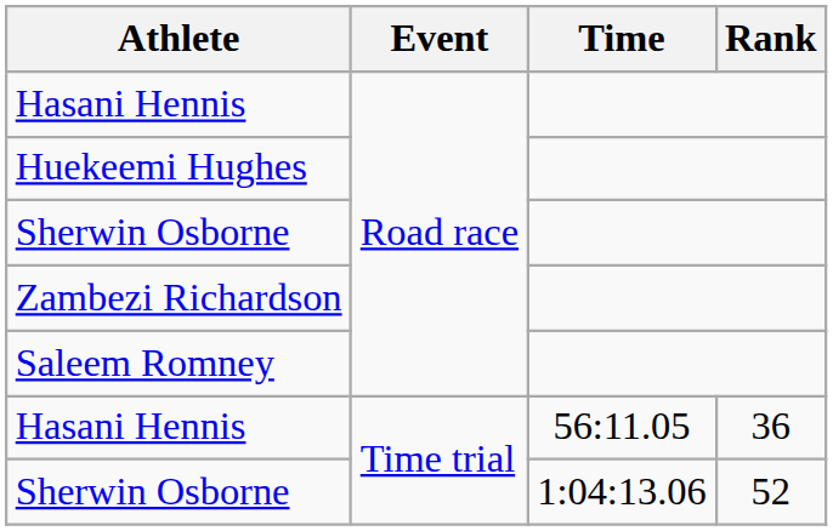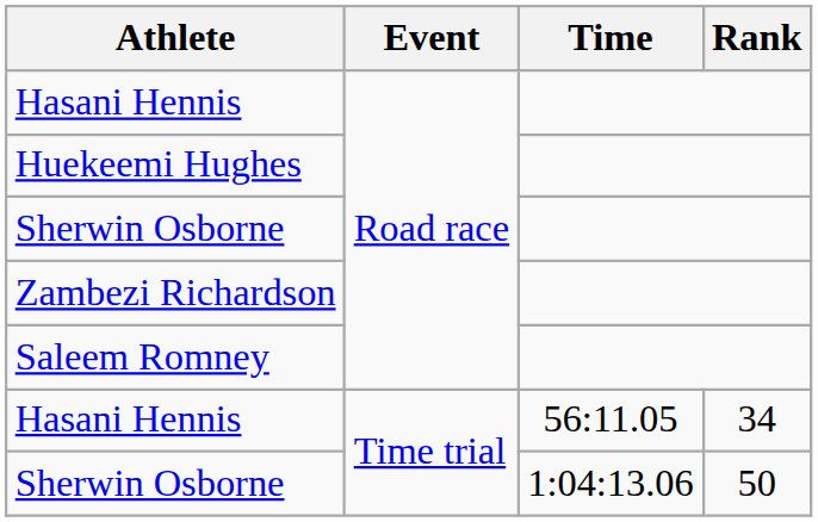 <table class=wikitable style="font-size:90%;">
 <tr>
 <th>Athlete</th>
 <th>Event</th>
 <th>Time</th>
 <th>Rank</th>
 </tr>
 <tr align=center>
 <td align=left><a href='#'>Hasani Hennis</a></td>
 <td align=left rowspan=5><a href='#'>Road race</a></td>
 <td colspan=2></td>
 </tr>
 <tr align=center>
 <td align=left><a href='#'>Huekeemi Hughes</a></td>
 <td colspan=2></td>
 </tr>
 <tr align=center>
 <td align=left><a href='#'>Sherwin Osborne</a></td>
 <td colspan=2></td>
 </tr>
 <tr align=center>
 <td align=left><a href='#'>Zambezi Richardson</a></td>
 <td colspan=2></td>
 </tr>
 <tr align=center>
 <td align=left><a href='#'>Saleem Romney</a></td>
 <td colspan=2></td>
 </tr>
 <tr align=center>
 <td align=left><a href='#'>Hasani Hennis</a></td>
 <td align=left rowspan=2><a href='#'>Time trial</a></td>
 <td>56:11.05</td>
-<td>36</td>
+<td>34</td>
 </tr>
 <tr align=center>
 <td align=left><a href='#'>Sherwin Osborne</a></td>
 <td>1:04:13.06</td>
-<td>52</td>
+<td>50</td>
 </tr>
 </table>
